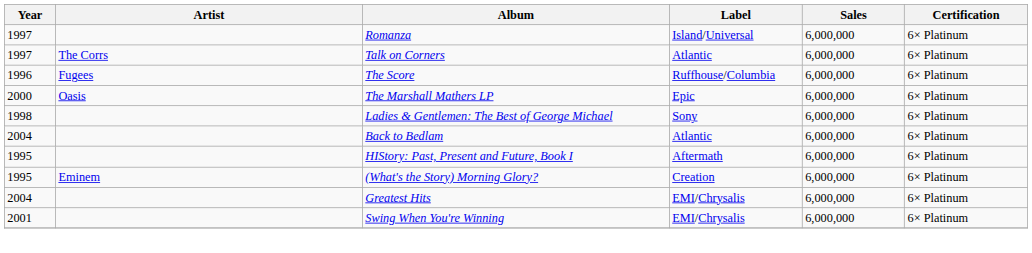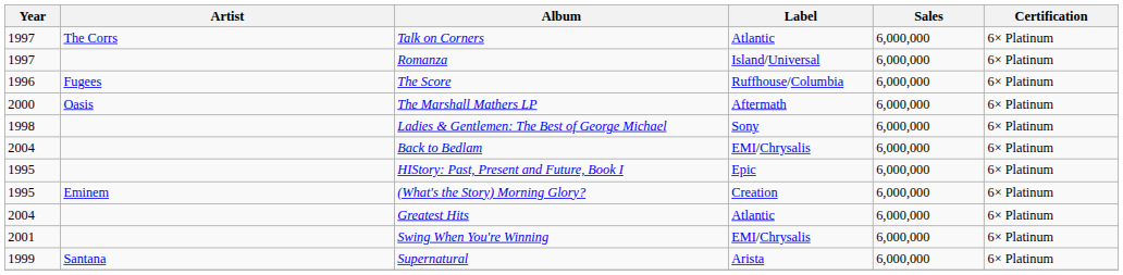 <table class="wikitable sortabe" width="100%" style="font-size: 0.95em">
 <tr>
 <th width=5%><strong>Year</strong></th>
 <th width=30%><strong>Artist</strong></th>
 <th width=30%><strong>Album</strong></th>
 <th width=13%><strong>Label</strong></th>
 <th width=10%><strong>Sales</strong></th>
 <th width=12%><strong>Certification</strong></th>
 </tr>
 <tr>
 <td>1997</td>
-<td></td>
-<td><em><a href='#'>Romanza</a></em></td>
-<td><a href='#'>Island</a>/<a href='#'>Universal</a></td>
+<td><a href='#'>The Corrs</a></td>
+<td><em><a href='#'>Talk on Corners</a></em></td>
+<td><a href='#'>Atlantic</a></td>
 <td>6,000,000</td>
 <td>6× Platinum</td>
 </tr>
 <tr>
 <td>1997</td>
-<td><a href='#'>The Corrs</a></td>
-<td><em><a href='#'>Talk on Corners</a></em></td>
-<td><a href='#'>Atlantic</a></td>
+<td></td>
+<td><em><a href='#'>Romanza</a></em></td>
+<td><a href='#'>Island</a>/<a href='#'>Universal</a></td>
 <td>6,000,000</td>
 <td>6× Platinum</td>
 </tr>
 <tr>
 <td>1996</td>
 <td><a href='#'>Fugees</a></td>
 <td><em><a href='#'>The Score</a></em></td>
 <td><a href='#'>Ruffhouse</a>/<a href='#'>Columbia</a></td>
 <td>6,000,000</td>
 <td>6× Platinum</td>
 </tr>
 <tr>
 <td>2000</td>
 <td><a href='#'>Oasis</a></td>
 <td><em><a href='#'>The Marshall Mathers LP</a></em></td>
-<td><a href='#'>Epic</a></td>
+<td><a href='#'>Aftermath</a></td>
 <td>6,000,000</td>
 <td>6× Platinum</td>
 </tr>
 <tr>
 <td>1998</td>
 <td></td>
 <td><em><a href='#'>Ladies & Gentlemen: The Best of George Michael</a></em></td>
 <td><a href='#'>Sony</a></td>
 <td>6,000,000</td>
 <td>6× Platinum</td>
 </tr>
 <tr>
 <td>2004</td>
 <td></td>
 <td><em><a href='#'>Back to Bedlam</a></em></td>
-<td><a href='#'>Atlantic</a></td>
+<td><a href='#'>EMI</a>/<a href='#'>Chrysalis</a></td>
 <td>6,000,000</td>
 <td>6× Platinum</td>
 </tr>
 <tr>
 <td>1995</td>
 <td></td>
 <td><em><a href='#'>HIStory: Past, Present and Future, Book I</a></em></td>
-<td><a href='#'>Aftermath</a></td>
+<td><a href='#'>Epic</a></td>
 <td>6,000,000</td>
 <td>6× Platinum</td>
 </tr>
 <tr>
 <td>1995</td>
 <td><a href='#'>Eminem</a></td>
 <td><em><a href='#'>(What's the Story) Morning Glory?</a></em></td>
 <td><a href='#'>Creation</a></td>
 <td>6,000,000</td>
 <td>6× Platinum</td>
 </tr>
 <tr>
 <td>2004</td>
 <td></td>
 <td><em><a href='#'>Greatest Hits</a></em></td>
-<td><a href='#'>EMI</a>/<a href='#'>Chrysalis</a></td>
+<td><a href='#'>Atlantic</a></td>
 <td>6,000,000</td>
 <td>6× Platinum</td>
 </tr>
 <tr>
 <td>2001</td>
 <td></td>
 <td><em><a href='#'>Swing When You're Winning</a></em></td>
 <td><a href='#'>EMI</a>/<a href='#'>Chrysalis</a></td>
 <td>6,000,000</td>
 <td>6× Platinum</td>
 </tr>
 <tr>
+<td>1999</td>
+<td><a href='#'>Santana</a></td>
+<td><em><a href='#'>Supernatural</a></em></td>
+<td><a href='#'>Arista</a></td>
+<td>6,000,000</td>
+<td>6× Platinum</td>
+</tr>
+<tr>
 </tr>
 </table>
